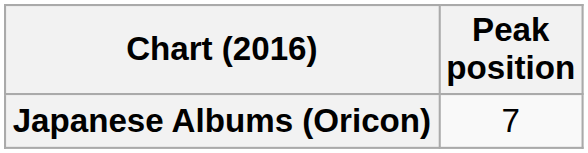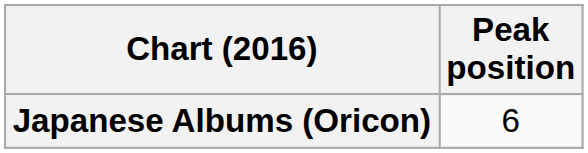 <table class="wikitable plainrowheaders" style="text-align:center">
 <tr>
 <th scope="col">Chart (2016)</th>
 <th scope="col">Peak<br>position</th>
 </tr>
 <tr>
 <th scope="row">Japanese Albums (Oricon)</th>
-<td>7</td>
+<td>6</td>
 </tr>
 </table>
